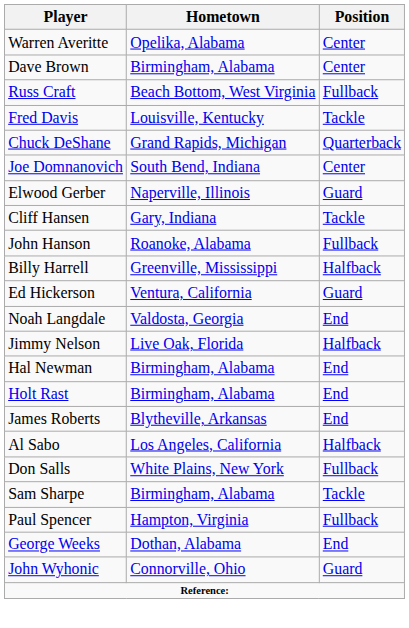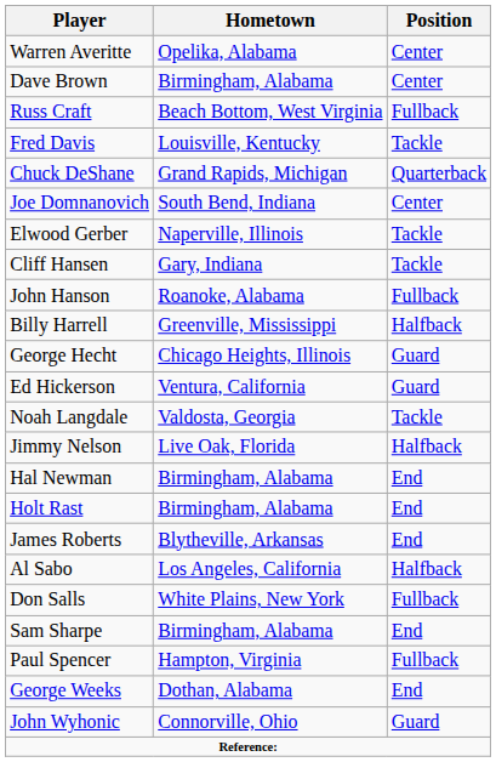 <table class="wikitable" border="1">
 <tr ;>
 <th>Player</th>
 <th>Hometown</th>
 <th>Position</th>
 </tr>
 <tr>
 <td>Warren Averitte</td>
 <td><a href='#'>Opelika, Alabama</a></td>
 <td><a href='#'>Center</a></td>
 </tr>
 <tr>
 <td>Dave Brown</td>
 <td><a href='#'>Birmingham, Alabama</a></td>
 <td><a href='#'>Center</a></td>
 </tr>
 <tr>
 <td><a href='#'>Russ Craft</a></td>
 <td><a href='#'>Beach Bottom, West Virginia</a></td>
 <td><a href='#'>Fullback</a></td>
 </tr>
 <tr>
 <td><a href='#'>Fred Davis</a></td>
 <td><a href='#'>Louisville, Kentucky</a></td>
 <td><a href='#'>Tackle</a></td>
 </tr>
 <tr>
 <td><a href='#'>Chuck DeShane</a></td>
 <td><a href='#'>Grand Rapids, Michigan</a></td>
 <td><a href='#'>Quarterback</a></td>
 </tr>
 <tr>
 <td><a href='#'>Joe Domnanovich</a></td>
 <td><a href='#'>South Bend, Indiana</a></td>
 <td><a href='#'>Center</a></td>
 </tr>
 <tr>
 <td>Elwood Gerber</td>
 <td><a href='#'>Naperville, Illinois</a></td>
-<td><a href='#'>Guard</a></td>
+<td><a href='#'>Tackle</a></td>
 </tr>
 <tr>
 <td>Cliff Hansen</td>
 <td><a href='#'>Gary, Indiana</a></td>
 <td><a href='#'>Tackle</a></td>
 </tr>
 <tr>
 <td>John Hanson</td>
 <td><a href='#'>Roanoke, Alabama</a></td>
 <td><a href='#'>Fullback</a></td>
 </tr>
 <tr>
 <td>Billy Harrell</td>
 <td><a href='#'>Greenville, Mississippi</a></td>
 <td><a href='#'>Halfback</a></td>
 </tr>
 <tr>
+<td>George Hecht</td>
+<td><a href='#'>Chicago Heights, Illinois</a></td>
+<td><a href='#'>Guard</a></td>
+</tr>
+<tr>
 <td>Ed Hickerson</td>
 <td><a href='#'>Ventura, California</a></td>
 <td><a href='#'>Guard</a></td>
 </tr>
 <tr>
 <td>Noah Langdale</td>
 <td><a href='#'>Valdosta, Georgia</a></td>
-<td><a href='#'>End</a></td>
+<td><a href='#'>Tackle</a></td>
 </tr>
 <tr>
 <td>Jimmy Nelson</td>
 <td><a href='#'>Live Oak, Florida</a></td>
 <td><a href='#'>Halfback</a></td>
 </tr>
 <tr>
 <td>Hal Newman</td>
 <td><a href='#'>Birmingham, Alabama</a></td>
 <td><a href='#'>End</a></td>
 </tr>
 <tr>
 <td><a href='#'>Holt Rast</a></td>
 <td><a href='#'>Birmingham, Alabama</a></td>
 <td><a href='#'>End</a></td>
 </tr>
 <tr>
 <td>James Roberts</td>
 <td><a href='#'>Blytheville, Arkansas</a></td>
 <td><a href='#'>End</a></td>
 </tr>
 <tr>
 <td>Al Sabo</td>
 <td><a href='#'>Los Angeles, California</a></td>
 <td><a href='#'>Halfback</a></td>
 </tr>
 <tr>
 <td>Don Salls</td>
 <td><a href='#'>White Plains, New York</a></td>
 <td><a href='#'>Fullback</a></td>
 </tr>
 <tr>
 <td>Sam Sharpe</td>
 <td><a href='#'>Birmingham, Alabama</a></td>
-<td><a href='#'>Tackle</a></td>
+<td><a href='#'>End</a></td>
 </tr>
 <tr>
 <td>Paul Spencer</td>
 <td><a href='#'>Hampton, Virginia</a></td>
 <td><a href='#'>Fullback</a></td>
 </tr>
 <tr>
 <td><a href='#'>George Weeks</a></td>
 <td><a href='#'>Dothan, Alabama</a></td>
 <td><a href='#'>End</a></td>
 </tr>
 <tr>
 <td><a href='#'>John Wyhonic</a></td>
 <td><a href='#'>Connorville, Ohio</a></td>
 <td><a href='#'>Guard</a></td>
 </tr>
 <tr>
 <td colspan="3" style="font-size: 8pt" align="center"><strong>Reference:</strong></td>
 </tr>
 </table>
